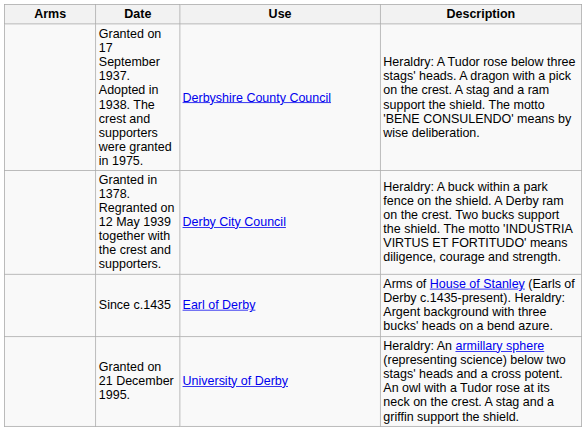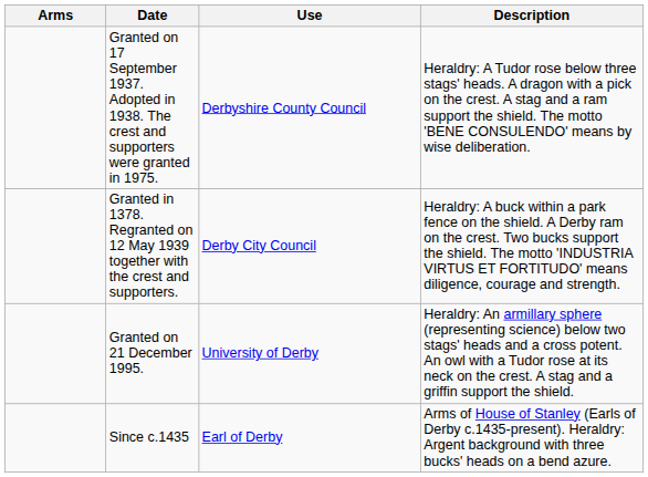 <table class="wikitable">
 <tr>
 <th width="110">Arms</th>
 <th width="100">Date</th>
 <th width="250">Use</th>
 <th width="250">Description</th>
 </tr>
 <tr>
 <td></td>
 <td>Granted on 17 September 1937. Adopted in 1938. The crest and supporters were granted in 1975.</td>
 <td><a href='#'>Derbyshire County Council</a></td>
 <td>Heraldry: A Tudor rose below three stags' heads. A dragon with a pick on the crest. A stag and a ram support the shield. The motto 'BENE CONSULENDO' means by wise deliberation.</td>
 </tr>
 <tr>
 <td></td>
 <td>Granted in 1378. Regranted on 12 May 1939 together with the crest and supporters.</td>
 <td><a href='#'>Derby City Council</a></td>
 <td>Heraldry: A buck within a park fence on the shield. A Derby ram on the crest. Two bucks support the shield. The motto 'INDUSTRIA VIRTUS ET FORTITUDO' means diligence, courage and strength.</td>
 </tr>
 <tr>
 <td></td>
+<td>Granted on 21 December 1995.</td>
+<td><a href='#'>University of Derby</a></td>
+<td>Heraldry: An <a href='#'>armillary sphere</a> (representing science) below two stags' heads and a cross potent. An owl with a Tudor rose at its neck on the crest. A stag and a griffin support the shield.</td>
+</tr>
+<tr>
+<td></td>
 <td>Since c.1435</td>
 <td><a href='#'>Earl of Derby</a></td>
 <td>Arms of <a href='#'>House of Stanley</a> (Earls of Derby c.1435-present). Heraldry: Argent background with three bucks' heads on a bend azure.</td>
 </tr>
-<tr>
-<td></td>
-<td>Granted on 21 December 1995.</td>
-<td><a href='#'>University of Derby</a></td>
-<td>Heraldry: An <a href='#'>armillary sphere</a> (representing science) below two stags' heads and a cross potent. An owl with a Tudor rose at its neck on the crest. A stag and a griffin support the shield.</td>
-</tr>
 </table>
